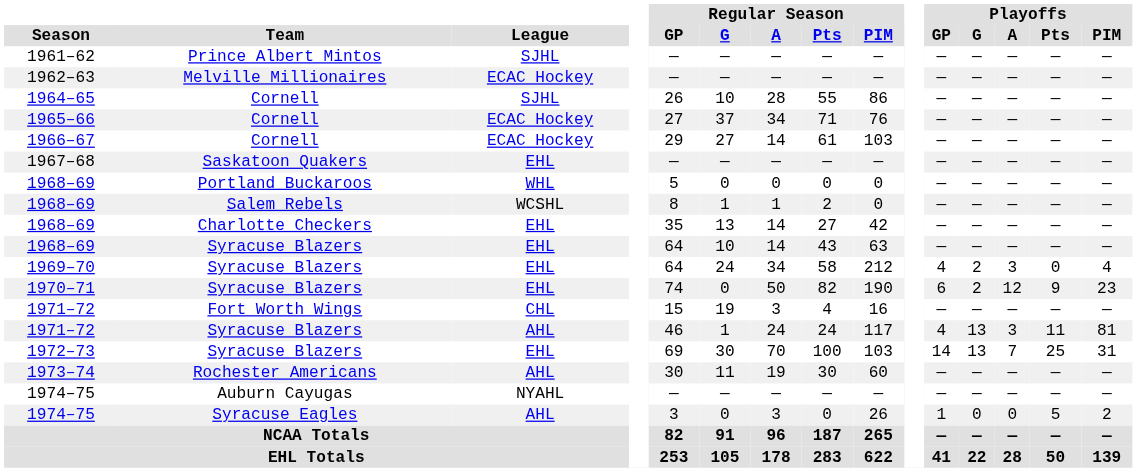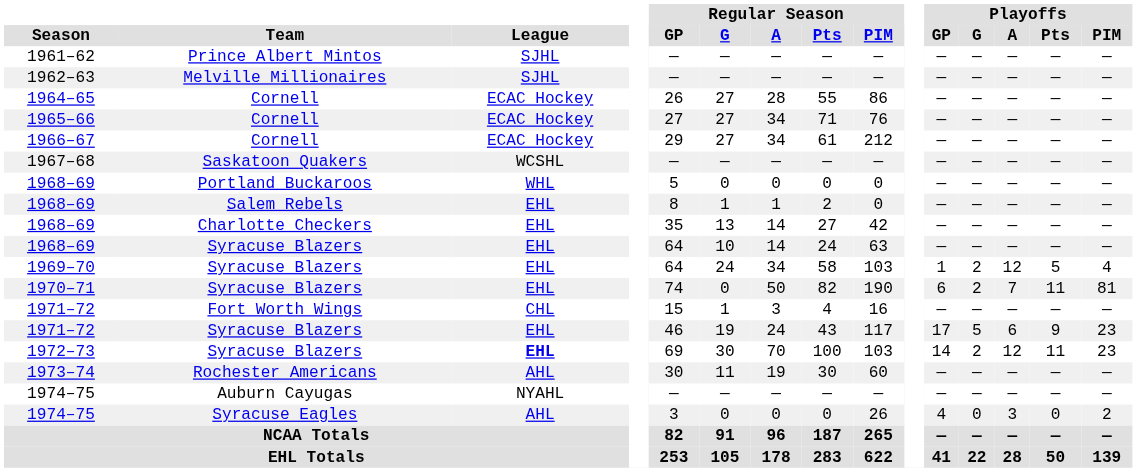 <table border="0" cellpadding="1" cellspacing="0" style="text-align:center; width:70em">
 <tr bgcolor="#e0e0e0">
 <th colspan="3"  bgcolor="#ffffff"> </th>
 <th rowspan="99" bgcolor="#ffffff"> </th>
 <th colspan="5">Regular Season</th>
 <th rowspan="99" bgcolor="#ffffff"> </th>
 <th colspan="5">Playoffs</th>
 </tr>
 <tr bgcolor="#e0e0e0">
 <th>Season</th>
 <th>Team</th>
 <th>League</th>
 <th>GP</th>
 <th><a href='#'>G</a></th>
 <th><a href='#'>A</a></th>
 <th><a href='#'>Pts</a></th>
 <th><a href='#'>PIM</a></th>
 <th>GP</th>
 <th>G</th>
 <th>A</th>
 <th>Pts</th>
 <th>PIM</th>
 </tr>
 <tr>
 <td>1961–62</td>
 <td><a href='#'>Prince Albert Mintos</a></td>
 <td><a href='#'>SJHL</a></td>
 <td>—</td>
 <td>—</td>
 <td>—</td>
 <td>—</td>
 <td>—</td>
 <td>—</td>
 <td>—</td>
 <td>—</td>
 <td>—</td>
 <td>—</td>
 </tr>
 <tr bgcolor=f0f0f0>
 <td>1962–63</td>
 <td><a href='#'>Melville Millionaires</a></td>
-<td><a href='#'>ECAC Hockey</a></td>
+<td><a href='#'>SJHL</a></td>
 <td>—</td>
 <td>—</td>
 <td>—</td>
 <td>—</td>
 <td>—</td>
 <td>—</td>
 <td>—</td>
 <td>—</td>
 <td>—</td>
 <td>—</td>
 </tr>
 <tr>
 <td><a href='#'>1964–65</a></td>
 <td><a href='#'>Cornell</a></td>
-<td><a href='#'>SJHL</a></td>
+<td><a href='#'>ECAC Hockey</a></td>
 <td>26</td>
-<td>10</td>
+<td>27</td>
 <td>28</td>
 <td>55</td>
 <td>86</td>
 <td>—</td>
 <td>—</td>
 <td>—</td>
 <td>—</td>
 <td>—</td>
 </tr>
 <tr bgcolor=f0f0f0>
 <td><a href='#'>1965–66</a></td>
 <td><a href='#'>Cornell</a></td>
 <td><a href='#'>ECAC Hockey</a></td>
 <td>27</td>
-<td>37</td>
+<td>27</td>
 <td>34</td>
 <td>71</td>
 <td>76</td>
 <td>—</td>
 <td>—</td>
 <td>—</td>
 <td>—</td>
 <td>—</td>
 </tr>
 <tr>
 <td><a href='#'>1966–67</a></td>
 <td><a href='#'>Cornell</a></td>
 <td><a href='#'>ECAC Hockey</a></td>
 <td>29</td>
 <td>27</td>
-<td>14</td>
+<td>34</td>
 <td>61</td>
-<td>103</td>
+<td>212</td>
 <td>—</td>
 <td>—</td>
 <td>—</td>
 <td>—</td>
 <td>—</td>
 </tr>
 <tr bgcolor=f0f0f0>
 <td>1967–68</td>
 <td><a href='#'>Saskatoon Quakers</a></td>
-<td><a href='#'>EHL</a></td>
+<td>WCSHL</td>
 <td>—</td>
 <td>—</td>
 <td>—</td>
 <td>—</td>
 <td>—</td>
 <td>—</td>
 <td>—</td>
 <td>—</td>
 <td>—</td>
 <td>—</td>
 </tr>
 <tr>
 <td><a href='#'>1968–69</a></td>
 <td><a href='#'>Portland Buckaroos</a></td>
 <td><a href='#'>WHL</a></td>
 <td>5</td>
 <td>0</td>
 <td>0</td>
 <td>0</td>
 <td>0</td>
 <td>—</td>
 <td>—</td>
 <td>—</td>
 <td>—</td>
 <td>—</td>
 </tr>
 <tr bgcolor=f0f0f0>
 <td><a href='#'>1968–69</a></td>
 <td><a href='#'>Salem Rebels</a></td>
-<td>WCSHL</td>
+<td><a href='#'>EHL</a></td>
 <td>8</td>
 <td>1</td>
 <td>1</td>
 <td>2</td>
 <td>0</td>
 <td>—</td>
 <td>—</td>
 <td>—</td>
 <td>—</td>
 <td>—</td>
 </tr>
 <tr>
 <td><a href='#'>1968–69</a></td>
 <td><a href='#'>Charlotte Checkers</a></td>
 <td><a href='#'>EHL</a></td>
 <td>35</td>
 <td>13</td>
 <td>14</td>
 <td>27</td>
 <td>42</td>
 <td>—</td>
 <td>—</td>
 <td>—</td>
 <td>—</td>
 <td>—</td>
 </tr>
 <tr bgcolor=f0f0f0>
 <td><a href='#'>1968–69</a></td>
 <td><a href='#'>Syracuse Blazers</a></td>
 <td><a href='#'>EHL</a></td>
 <td>64</td>
 <td>10</td>
 <td>14</td>
-<td>43</td>
+<td>24</td>
 <td>63</td>
 <td>—</td>
 <td>—</td>
 <td>—</td>
 <td>—</td>
 <td>—</td>
 </tr>
 <tr>
 <td><a href='#'>1969–70</a></td>
 <td><a href='#'>Syracuse Blazers</a></td>
 <td><a href='#'>EHL</a></td>
 <td>64</td>
 <td>24</td>
 <td>34</td>
 <td>58</td>
-<td>212</td>
-<td>4</td>
+<td>103</td>
+<td>1</td>
 <td>2</td>
-<td>3</td>
-<td>0</td>
+<td>12</td>
+<td>5</td>
 <td>4</td>
 </tr>
 <tr bgcolor=f0f0f0>
 <td><a href='#'>1970–71</a></td>
 <td><a href='#'>Syracuse Blazers</a></td>
 <td><a href='#'>EHL</a></td>
 <td>74</td>
 <td>0</td>
 <td>50</td>
 <td>82</td>
 <td>190</td>
 <td>6</td>
 <td>2</td>
-<td>12</td>
-<td>9</td>
-<td>23</td>
+<td>7</td>
+<td>11</td>
+<td>81</td>
 </tr>
 <tr>
 <td><a href='#'>1971–72</a></td>
 <td><a href='#'>Fort Worth Wings</a></td>
 <td><a href='#'>CHL</a></td>
 <td>15</td>
-<td>19</td>
+<td>1</td>
 <td>3</td>
 <td>4</td>
 <td>16</td>
 <td>—</td>
 <td>—</td>
 <td>—</td>
 <td>—</td>
 <td>—</td>
 </tr>
 <tr bgcolor=f0f0f0>
 <td><a href='#'>1971–72</a></td>
 <td><a href='#'>Syracuse Blazers</a></td>
-<td><a href='#'>AHL</a></td>
+<td><a href='#'>EHL</a></td>
 <td>46</td>
-<td>1</td>
+<td>19</td>
 <td>24</td>
-<td>24</td>
+<td>43</td>
 <td>117</td>
-<td>4</td>
-<td>13</td>
-<td>3</td>
-<td>11</td>
-<td>81</td>
+<td>17</td>
+<td>5</td>
+<td>6</td>
+<td>9</td>
+<td>23</td>
 </tr>
 <tr>
 <td><a href='#'>1972–73</a></td>
 <td><a href='#'>Syracuse Blazers</a></td>
-<td><a href='#'>EHL</a></td>
+<td><strong><a href='#'>EHL</a></strong></td>
 <td>69</td>
 <td>30</td>
 <td>70</td>
 <td>100</td>
 <td>103</td>
 <td>14</td>
-<td>13</td>
-<td>7</td>
-<td>25</td>
-<td>31</td>
+<td>2</td>
+<td>12</td>
+<td>11</td>
+<td>23</td>
 </tr>
 <tr bgcolor=f0f0f0>
 <td><a href='#'>1973–74</a></td>
 <td><a href='#'>Rochester Americans</a></td>
 <td><a href='#'>AHL</a></td>
 <td>30</td>
 <td>11</td>
 <td>19</td>
 <td>30</td>
 <td>60</td>
 <td>—</td>
 <td>—</td>
 <td>—</td>
 <td>—</td>
 <td>—</td>
 </tr>
 <tr>
 <td>1974–75</td>
 <td>Auburn Cayugas</td>
 <td>NYAHL</td>
 <td>—</td>
 <td>—</td>
 <td>—</td>
 <td>—</td>
 <td>—</td>
 <td>—</td>
 <td>—</td>
 <td>—</td>
 <td>—</td>
 <td>—</td>
 </tr>
 <tr bgcolor=f0f0f0>
 <td><a href='#'>1974–75</a></td>
 <td><a href='#'>Syracuse Eagles</a></td>
 <td><a href='#'>AHL</a></td>
 <td>3</td>
 <td>0</td>
+<td>0</td>
+<td>0</td>
+<td>26</td>
+<td>4</td>
+<td>0</td>
 <td>3</td>
 <td>0</td>
-<td>26</td>
-<td>1</td>
-<td>0</td>
-<td>0</td>
-<td>5</td>
 <td>2</td>
 </tr>
 <tr bgcolor="#e0e0e0">
 <th colspan="3">NCAA Totals</th>
 <th>82</th>
 <th>91</th>
 <th>96</th>
 <th>187</th>
 <th>265</th>
 <th>—</th>
 <th>—</th>
 <th>—</th>
 <th>—</th>
 <th>—</th>
 </tr>
 <tr bgcolor="#e0e0e0">
 <th colspan="3">EHL Totals</th>
 <th>253</th>
 <th>105</th>
 <th>178</th>
 <th>283</th>
 <th>622</th>
 <th>41</th>
 <th>22</th>
 <th>28</th>
 <th>50</th>
 <th>139</th>
 </tr>
 </table>
